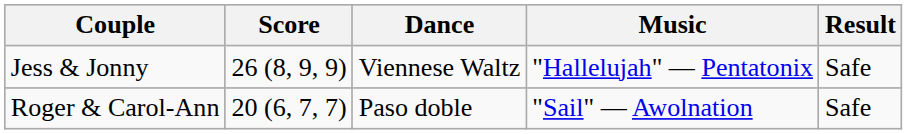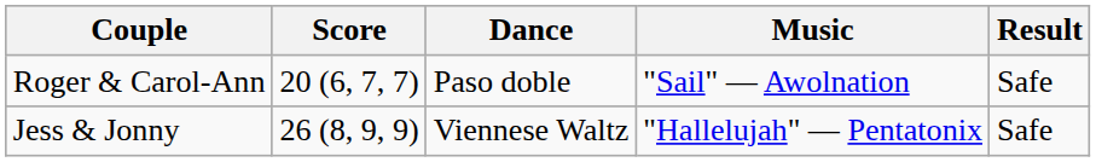 <table class="wikitable sortable">
 <tr>
 <th rowspan="1">Couple<br></th>
 <th colspan="1">Score</th>
 <th rowspan="1">Dance</th>
 <th rowspan="1">Music</th>
 <th rowspan="1">Result</th>
 </tr>
 <tr>
+<td>Roger & Carol-Ann<br></td>
+<td>20 (6, 7, 7)</td>
+<td>Paso doble</td>
+<td>"<a href='#'>Sail</a>" — <a href='#'>Awolnation</a></td>
+<td>Safe</td>
+</tr>
+<tr>
 <td>Jess & Jonny<br></td>
 <td>26 (8, 9, 9)</td>
 <td>Viennese Waltz</td>
 <td>"<a href='#'>Hallelujah</a>" — <a href='#'>Pentatonix</a></td>
 <td>Safe</td>
 </tr>
-<tr>
-<td>Roger & Carol-Ann<br></td>
-<td>20 (6, 7, 7)</td>
-<td>Paso doble</td>
-<td>"<a href='#'>Sail</a>" — <a href='#'>Awolnation</a></td>
-<td>Safe</td>
-</tr>
 </table>
